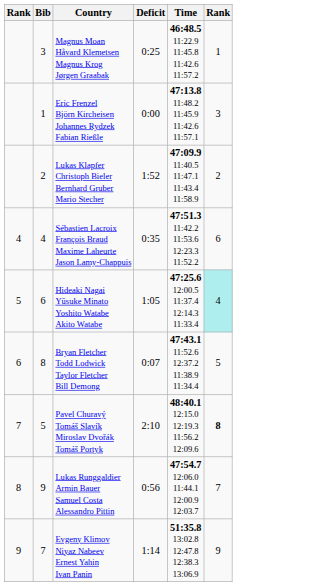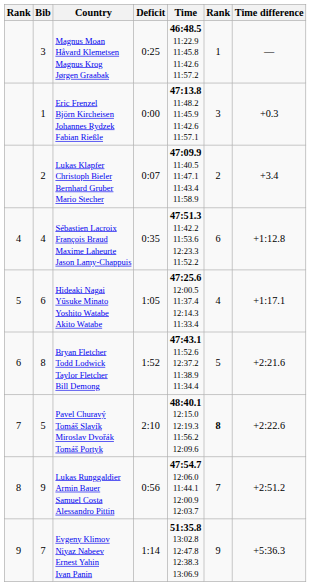 <table class="wikitable sortable" style="text-align:center">
 <tr>
 <th>Rank</th>
 <th>Bib</th>
 <th>Country</th>
 <th>Deficit</th>
 <th>Time</th>
 <th>Rank</th>
+<th>Time difference</th>
 </tr>
 <tr>
 <td></td>
 <td>3</td>
 <td align="left"><br><small><a href='#'>Magnus Moan</a><br><a href='#'>Håvard Klemetsen</a><br><a href='#'>Magnus Krog</a><br><a href='#'>Jørgen Graabak</a></small></td>
 <td>0:25</td>
 <td><strong>46:48.5</strong><br><small>11:22.9<br>11:45.8<br>11:42.6<br>11:57.2</small></td>
 <td>1</td>
+<td>—</td>
 </tr>
 <tr>
 <td></td>
 <td>1</td>
 <td align="left"><br><small><a href='#'>Eric Frenzel</a><br><a href='#'>Björn Kircheisen</a><br><a href='#'>Johannes Rydzek</a><br><a href='#'>Fabian Rießle</a></small></td>
 <td>0:00</td>
 <td><strong>47:13.8</strong><br><small>11:48.2<br>11:45.9<br>11:42.6<br>11:57.1</small></td>
 <td>3</td>
+<td>+0.3</td>
 </tr>
 <tr>
 <td></td>
 <td>2</td>
 <td align="left"><br><small><a href='#'>Lukas Klapfer</a><br><a href='#'>Christoph Bieler</a><br><a href='#'>Bernhard Gruber</a><br><a href='#'>Mario Stecher</a></small></td>
-<td>1:52</td>
+<td>0:07</td>
 <td><strong>47:09.9</strong><br><small>11:40.5<br>11:47.1<br>11:43.4<br>11:58.9</small></td>
 <td>2</td>
+<td>+3.4</td>
 </tr>
 <tr>
 <td>4</td>
 <td>4</td>
 <td align="left"><br><small><a href='#'>Sébastien Lacroix</a><br><a href='#'>François Braud</a><br><a href='#'>Maxime Laheurte</a><br><a href='#'>Jason Lamy-Chappuis</a></small></td>
 <td>0:35</td>
 <td><strong>47:51.3</strong><br><small>11:42.2<br>11:53.6<br>12:23.3<br>11:52.2</small></td>
 <td>6</td>
+<td>+1:12.8</td>
 </tr>
 <tr>
 <td>5</td>
 <td>6</td>
 <td align="left"><br><small><a href='#'>Hideaki Nagai</a><br><a href='#'>Yūsuke Minato</a><br><a href='#'>Yoshito Watabe</a><br><a href='#'>Akito Watabe</a></small></td>
 <td>1:05</td>
 <td><strong>47:25.6</strong><br><small>12:00.5<br>11:37.4<br>12:14.3<br>11:33.4</small></td>
-<td style="background: paleturquoise;">4</td>
+<td>4</td>
+<td>+1:17.1</td>
 </tr>
 <tr>
 <td>6</td>
 <td>8</td>
 <td align="left"><br><small><a href='#'>Bryan Fletcher</a><br><a href='#'>Todd Lodwick</a><br><a href='#'>Taylor Fletcher</a><br><a href='#'>Bill Demong</a></small></td>
-<td>0:07</td>
+<td>1:52</td>
 <td><strong>47:43.1</strong><br><small>11:52.6<br>12:37.2<br>11:38.9<br>11:34.4</small></td>
 <td>5</td>
+<td>+2:21.6</td>
 </tr>
 <tr>
 <td>7</td>
 <td>5</td>
 <td align="left"><br><small><a href='#'>Pavel Churavý</a><br><a href='#'>Tomáš Slavík</a><br><a href='#'>Miroslav Dvořák</a><br><a href='#'>Tomáš Portyk</a></small></td>
 <td>2:10</td>
 <td><strong>48:40.1</strong><br><small>12:15.0<br>12:19.3<br>11:56.2<br>12:09.6</small></td>
 <td><strong>8</strong></td>
+<td>+2:22.6</td>
 </tr>
 <tr>
 <td>8</td>
 <td>9</td>
 <td align="left"><br><small><a href='#'>Lukas Runggaldier</a><br><a href='#'>Armin Bauer</a><br><a href='#'>Samuel Costa</a><br><a href='#'>Alessandro Pittin</a></small></td>
 <td>0:56</td>
 <td><strong>47:54.7</strong><br><small>12:06.0<br>11:44.1<br>12:00.9<br>12:03.7</small></td>
 <td>7</td>
+<td>+2:51.2</td>
 </tr>
 <tr>
 <td>9</td>
 <td>7</td>
 <td align="left"><br><small><a href='#'>Evgeny Klimov</a><br><a href='#'>Niyaz Nabeev</a><br><a href='#'>Ernest Yahin</a><br><a href='#'>Ivan Panin</a></small></td>
 <td>1:14</td>
 <td><strong>51:35.8</strong><br><small>13:02.8<br>12:47.8<br>12:38.3<br>13:06.9</small></td>
 <td>9</td>
+<td>+5:36.3</td>
 </tr>
 </table>
